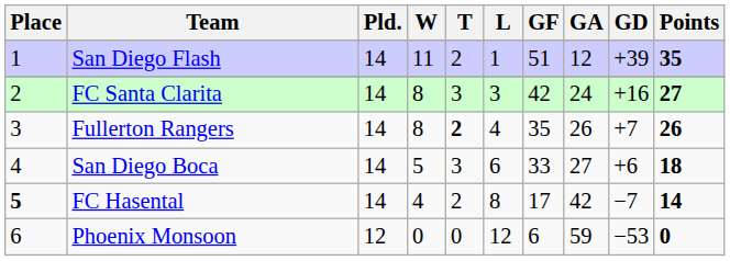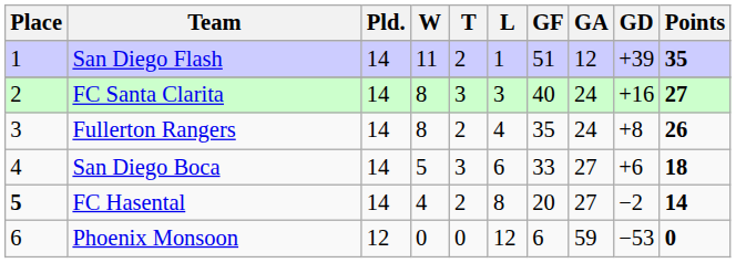 <table class="wikitable">
 <tr>
 <th>Place</th>
 <th width="200">Team</th>
 <th width="20">Pld.</th>
 <th width="20">W</th>
 <th width="20">T</th>
 <th width="20">L</th>
 <th width="20">GF</th>
 <th width="20">GA</th>
 <th width="25">GD</th>
 <th>Points</th>
 </tr>
 <tr>
 </tr>
 <tr bgcolor=#CCCCFF>
 <td>1</td>
 <td><a href='#'>San Diego Flash</a></td>
 <td>14</td>
 <td>11</td>
 <td>2</td>
 <td>1</td>
 <td>51</td>
 <td>12</td>
 <td>+39</td>
 <td><strong>35</strong></td>
 </tr>
 <tr>
 </tr>
 <tr bgcolor=#CCFFCC>
 <td>2</td>
 <td><a href='#'>FC Santa Clarita</a></td>
 <td>14</td>
 <td>8</td>
 <td>3</td>
 <td>3</td>
-<td>42</td>
+<td>40</td>
 <td>24</td>
 <td>+16</td>
 <td><strong>27</strong></td>
 </tr>
 <tr>
 <td>3</td>
 <td><a href='#'>Fullerton Rangers</a></td>
 <td>14</td>
 <td>8</td>
-<td><strong>2</strong></td>
+<td>2</td>
 <td>4</td>
 <td>35</td>
-<td>26</td>
-<td>+7</td>
+<td>24</td>
+<td>+8</td>
 <td><strong>26</strong></td>
 </tr>
 <tr>
 <td>4</td>
 <td><a href='#'>San Diego Boca</a></td>
 <td>14</td>
 <td>5</td>
 <td>3</td>
 <td>6</td>
 <td>33</td>
 <td>27</td>
 <td>+6</td>
 <td><strong>18</strong></td>
 </tr>
 <tr>
 <td><strong>5</strong></td>
 <td><a href='#'>FC Hasental</a></td>
 <td>14</td>
 <td>4</td>
 <td>2</td>
 <td>8</td>
-<td>17</td>
-<td>42</td>
-<td>−7</td>
+<td>20</td>
+<td>27</td>
+<td>−2</td>
 <td><strong>14</strong></td>
 </tr>
 <tr>
 <td>6</td>
 <td><a href='#'>Phoenix Monsoon</a></td>
 <td>12</td>
 <td>0</td>
 <td>0</td>
 <td>12</td>
 <td>6</td>
 <td>59</td>
 <td>−53</td>
 <td><strong>0</strong></td>
 </tr>
 </table>
